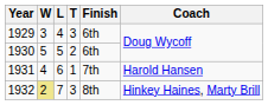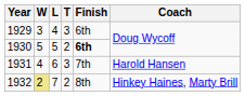 <table class="wikitable">
 <tr>
 <th>Year</th>
 <th>W</th>
 <th>L</th>
 <th>T</th>
 <th>Finish</th>
 <th>Coach</th>
 </tr>
 <tr>
 <td>1929</td>
 <td>3</td>
 <td>4</td>
 <td>3</td>
 <td>6th</td>
 <td rowspan=2><a href='#'>Doug Wycoff</a></td>
 </tr>
 <tr>
 <td>1930</td>
 <td>5</td>
 <td>5</td>
 <td>2</td>
-<td>6th</td>
+<td><strong>6th</strong></td>
 </tr>
 <tr>
 <td>1931</td>
 <td>4</td>
 <td>6</td>
-<td>1</td>
+<td>3</td>
 <td>7th</td>
 <td><a href='#'>Harold Hansen</a></td>
 </tr>
 <tr>
 <td>1932</td>
 <td style="background: khaki;">2</td>
 <td>7</td>
-<td>3</td>
+<td>2</td>
 <td>8th</td>
 <td><a href='#'>Hinkey Haines</a>, <a href='#'>Marty Brill</a></td>
 </tr>
 </table>
